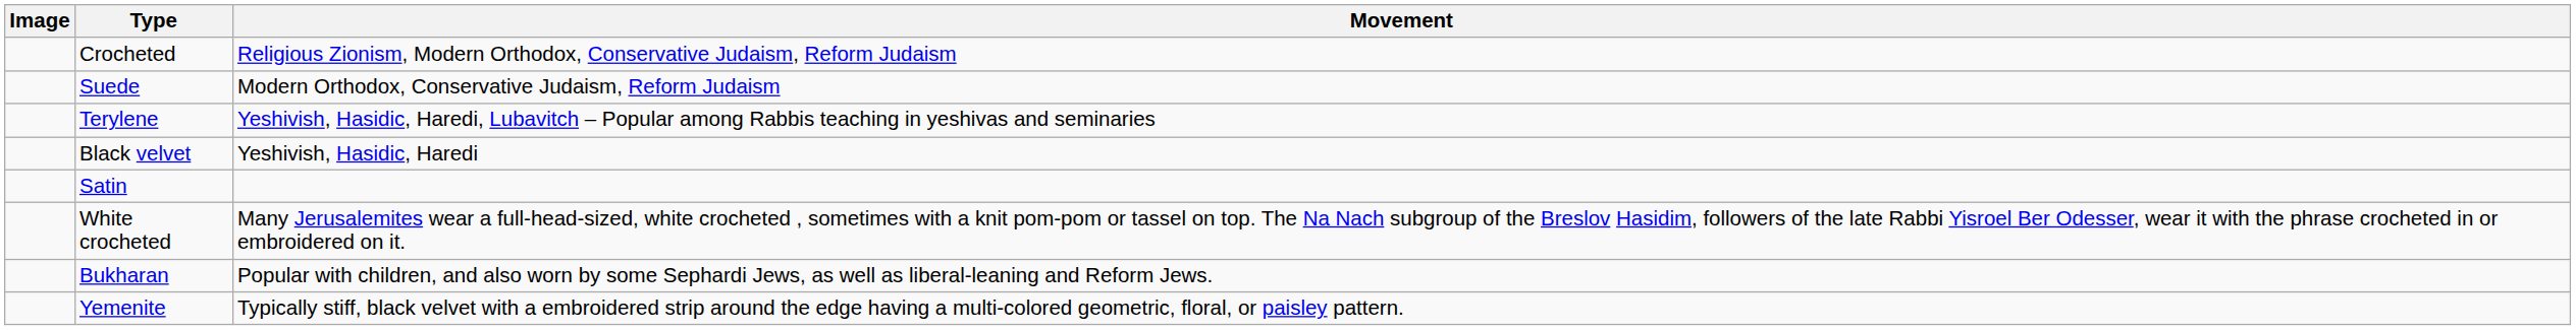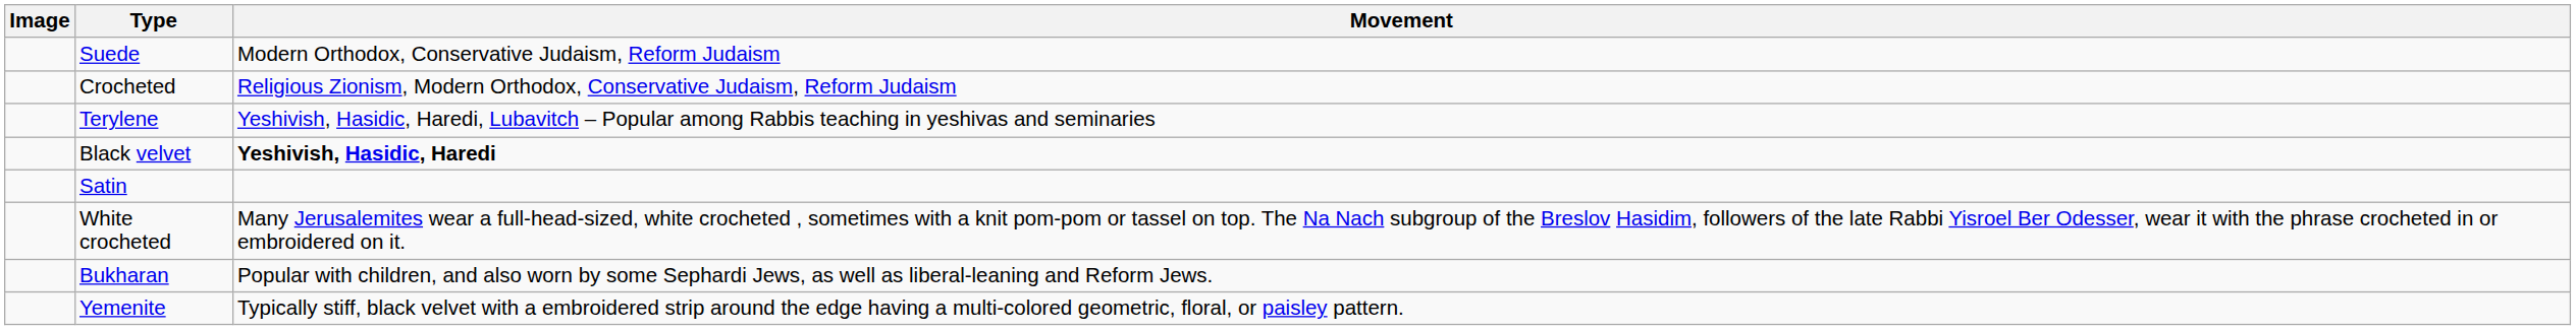 <table class="wikitable">
 <tr>
 <th>Image</th>
 <th>Type</th>
 <th>Movement</th>
 </tr>
 <tr>
 <td></td>
-<td>Crocheted</td>
-<td><a href='#'>Religious Zionism</a>, Modern Orthodox, <a href='#'>Conservative Judaism</a>, <a href='#'>Reform Judaism</a></td>
+<td><a href='#'>Suede</a></td>
+<td>Modern Orthodox, Conservative Judaism, <a href='#'>Reform Judaism</a></td>
 </tr>
 <tr>
 <td></td>
-<td><a href='#'>Suede</a></td>
-<td>Modern Orthodox, Conservative Judaism, <a href='#'>Reform Judaism</a></td>
+<td>Crocheted</td>
+<td><a href='#'>Religious Zionism</a>, Modern Orthodox, <a href='#'>Conservative Judaism</a>, <a href='#'>Reform Judaism</a></td>
 </tr>
 <tr>
 <td></td>
 <td><a href='#'>Terylene</a></td>
 <td><a href='#'>Yeshivish</a>, <a href='#'>Hasidic</a>, Haredi, <a href='#'>Lubavitch</a> – Popular among Rabbis teaching in yeshivas and seminaries</td>
 </tr>
 <tr>
 <td></td>
 <td>Black <a href='#'>velvet</a></td>
-<td>Yeshivish, <a href='#'>Hasidic</a>, Haredi</td>
+<td><strong>Yeshivish, <a href='#'>Hasidic</a>, Haredi</strong></td>
 </tr>
 <tr>
 <td></td>
 <td><a href='#'>Satin</a></td>
 <td></td>
 </tr>
 <tr>
 <td></td>
 <td>White crocheted</td>
 <td>Many <a href='#'>Jerusalemites</a> wear a full-head-sized, white crocheted , sometimes with a knit pom-pom or tassel on top. The <a href='#'>Na Nach</a> subgroup of the <a href='#'>Breslov</a> <a href='#'>Hasidim</a>, followers of the late Rabbi <a href='#'>Yisroel Ber Odesser</a>, wear it with the  phrase crocheted in or embroidered on it.</td>
 </tr>
 <tr>
 <td></td>
 <td><a href='#'>Bukharan</a></td>
 <td>Popular with children, and also worn by some Sephardi Jews, as well as liberal-leaning and Reform Jews.</td>
 </tr>
 <tr>
 <td></td>
 <td><a href='#'>Yemenite</a></td>
 <td>Typically stiff, black velvet with a  embroidered strip around the edge having a multi-colored geometric, floral, or <a href='#'>paisley</a> pattern.</td>
 </tr>
 </table>
